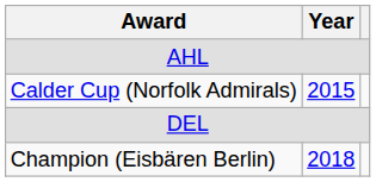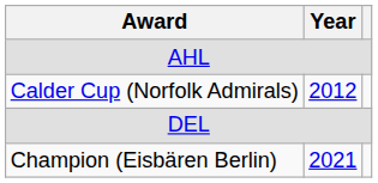 <table class="wikitable">
 <tr>
 <th>Award</th>
 <th>Year</th>
 <th></th>
 </tr>
 <tr ALIGN="center" bgcolor="#e0e0e0">
 <td colspan="3"><a href='#'>AHL</a></td>
 </tr>
 <tr>
 <td><a href='#'>Calder Cup</a> (Norfolk Admirals)</td>
-<td><a href='#'>2015</a></td>
+<td><a href='#'>2012</a></td>
 <td></td>
 </tr>
 <tr ALIGN="center" bgcolor="#e0e0e0">
 <td colspan="3"><a href='#'>DEL</a></td>
 </tr>
 <tr>
 <td>Champion (Eisbären Berlin)</td>
-<td><a href='#'>2018</a></td>
+<td><a href='#'>2021</a></td>
 <td></td>
 </tr>
 </table>
